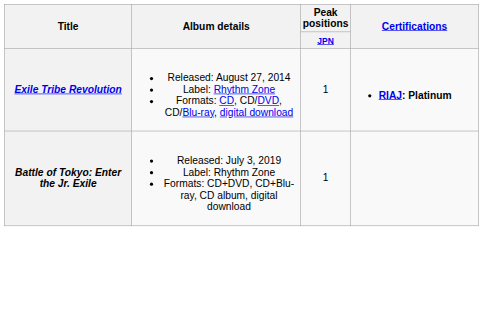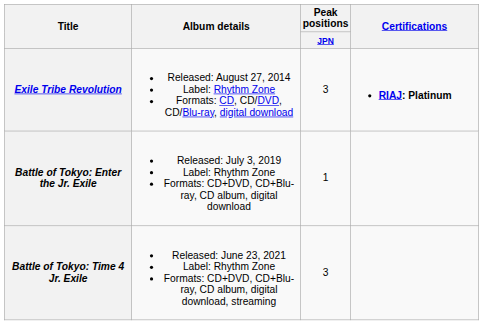 <table class="wikitable plainrowheaders" style="text-align:center;">
 <tr>
 <th style="width:12em;" rowspan="2">Title</th>
 <th style="width:16em;" rowspan="2">Album details</th>
 <th colspan="1">Peak positions</th>
 <th style="width:12em;" rowspan="2"><a href='#'>Certifications</a></th>
 </tr>
 <tr>
 <th style="width:2.5em;"><small><a href='#'>JPN</a></small><br></th>
 </tr>
 <tr>
 <th scope="row"><em><a href='#'>Exile Tribe Revolution</a></em></th>
 <td><br><ul><li>Released: August 27, 2014 </li><li>Label: <a href='#'>Rhythm Zone</a></li><li>Formats: <a href='#'>CD</a>, CD/<a href='#'>DVD</a>, CD/<a href='#'>Blu-ray</a>, <a href='#'>digital download</a></li></ul></td>
-<td>1</td>
+<td>3</td>
 <td align="left"><strong><br><ul><li><a href='#'>RIAJ</a>: Platinum</li></ul></strong></td>
 </tr>
 <tr>
 <th scope="row"><em>Battle of Tokyo: Enter the Jr. Exile</em></th>
 <td><br><ul><li>Released: July 3, 2019 </li><li>Label: Rhythm Zone</li><li>Formats: CD+DVD, CD+Blu-ray, CD album, digital download</li></ul></td>
 <td>1</td>
 <td></td>
 </tr>
+<tr>
+<th scope="row"><em>Battle of Tokyo: Time 4 Jr. Exile</em></th>
+<td><br><ul><li>Released: June 23, 2021 </li><li>Label: Rhythm Zone</li><li>Formats: CD+DVD, CD+Blu-ray, CD album, digital download, streaming</li></ul></td>
+<td>3</td>
+<td></td>
+</tr>
 </table>
